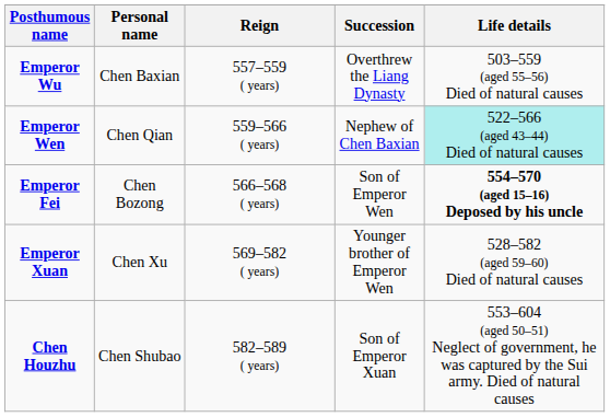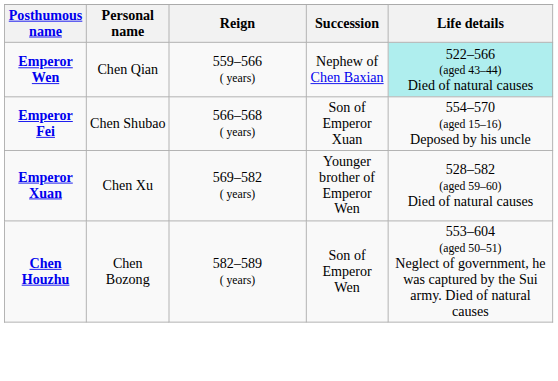 <table class="wikitable plainrowheaders" style="text-align:center; width:100%;">
 <tr>
 </tr>
 <tr>
 <th scope="col" width="15%"><a href='#'>Posthumous name</a></th>
 <th scope="col" width="15%">Personal name</th>
 <th scope="col" width="25%">Reign</th>
 <th scope="col" width="15%">Succession</th>
 <th scope="col" width="30%">Life details</th>
 </tr>
 <tr>
-<td><strong><a href='#'>Emperor Wu</a></strong><br></td>
-<td>Chen Baxian<br></td>
-<td>557–559<br><small>( years)</small><br><small></small></td>
-<td>Overthrew the <a href='#'>Liang Dynasty</a></td>
-<td>503–559<br><small>(aged 55–56)</small><br>Died of natural causes</td>
-</tr>
-<tr>
 <td><strong><a href='#'>Emperor Wen</a></strong><br></td>
 <td>Chen Qian<br></td>
 <td>559–566<br><small>( years)</small><br><small></small></td>
 <td>Nephew of <a href='#'>Chen Baxian</a></td>
 <td style="background: paleturquoise;">522–566<br><small>(aged 43–44)</small><br>Died of natural causes</td>
 </tr>
 <tr>
 <td><strong><a href='#'>Emperor Fei</a></strong><br></td>
-<td>Chen Bozong<br></td>
+<td>Chen Shubao<br></td>
 <td>566–568<br><small>( years)</small><br><small></small></td>
-<td>Son of Emperor Wen</td>
-<td><strong>554–570<br><small>(aged 15–16)</small><br>Deposed by his uncle</strong></td>
+<td>Son of Emperor Xuan</td>
+<td>554–570<br><small>(aged 15–16)</small><br>Deposed by his uncle</td>
 </tr>
 <tr>
 <td><strong><a href='#'>Emperor Xuan</a></strong><br></td>
 <td>Chen Xu<br></td>
 <td>569–582<br><small>( years)</small><br><small></small></td>
 <td>Younger brother of Emperor Wen</td>
 <td>528–582<br><small>(aged 59–60)</small><br>Died of natural causes</td>
 </tr>
 <tr>
 <td><strong><a href='#'>Chen Houzhu</a></strong><br></td>
-<td>Chen Shubao<br></td>
+<td>Chen Bozong<br></td>
 <td>582–589<br><small>( years)</small></td>
-<td>Son of Emperor Xuan</td>
+<td>Son of Emperor Wen</td>
 <td>553–604<br><small>(aged 50–51)</small><br>Neglect of government, he was captured by the Sui army. Died of natural causes</td>
 </tr>
 </table>
